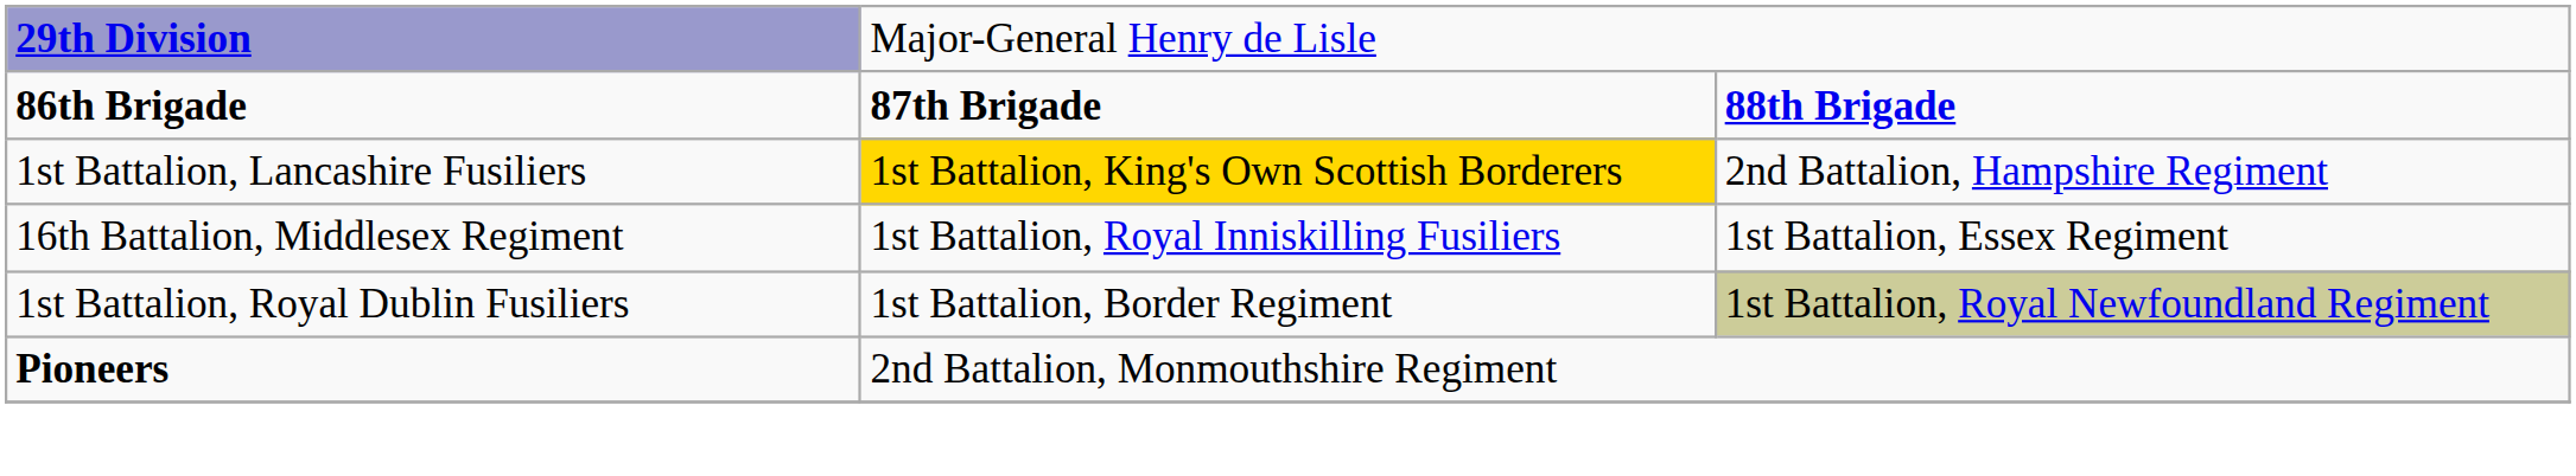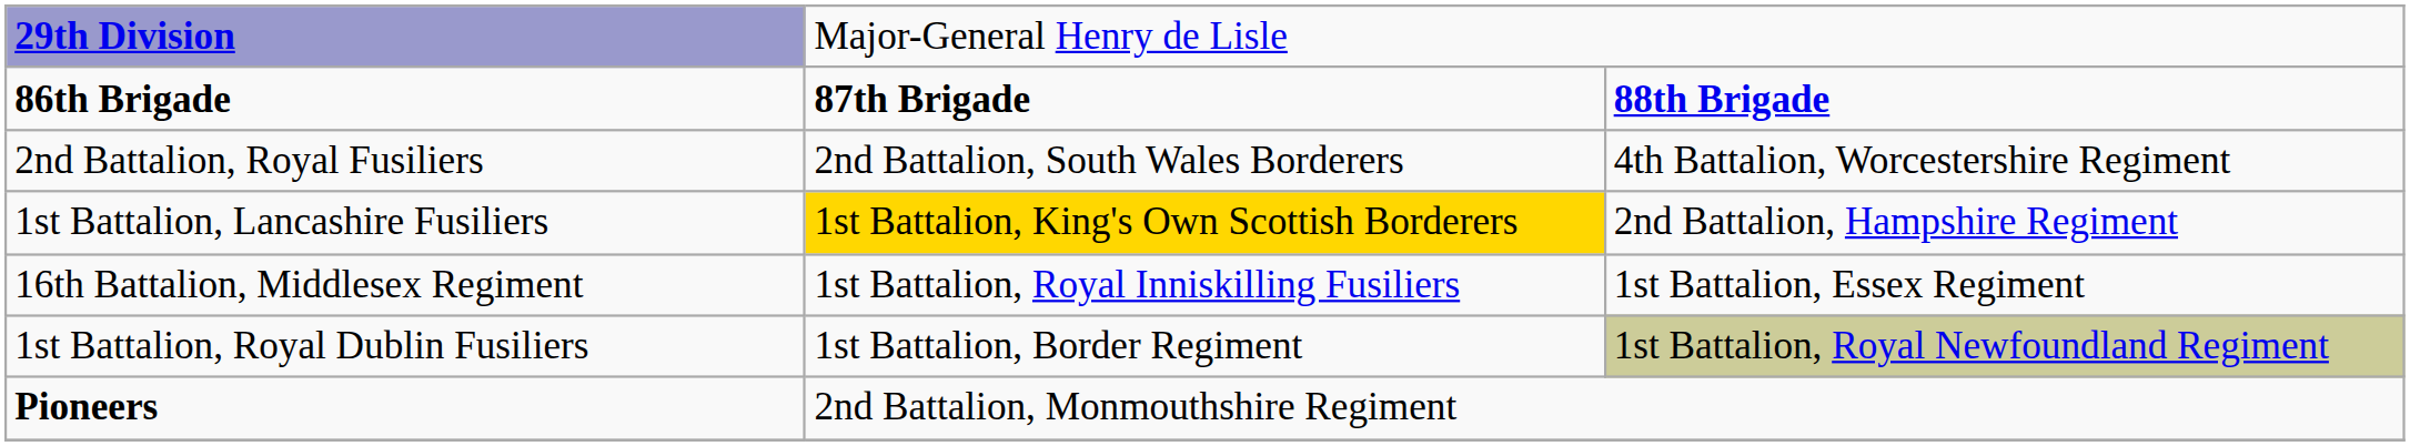 <table class="wikitable">
 <tr>
 <td style="background:#9999CC"><strong><a href='#'>29th Division</a>  </strong></td>
 <td colspan="2">Major-General <a href='#'>Henry de Lisle</a></td>
 </tr>
 <tr>
 <td width="320pt"><strong>86th Brigade</strong></td>
 <td width="320pt"><strong>87th Brigade</strong></td>
 <td width="320pt"><strong><a href='#'>88th Brigade</a></strong></td>
+</tr>
+<tr>
+<td>2nd Battalion, Royal Fusiliers</td>
+<td>2nd Battalion, South Wales Borderers</td>
+<td>4th Battalion, Worcestershire Regiment</td>
 </tr>
 <tr>
 <td>1st Battalion, Lancashire Fusiliers</td>
 <td style="background: gold;">1st Battalion, King's Own Scottish Borderers</td>
 <td>2nd Battalion, <a href='#'>Hampshire Regiment</a></td>
 </tr>
 <tr>
 <td>16th Battalion, Middlesex Regiment</td>
 <td>1st Battalion, <a href='#'>Royal Inniskilling Fusiliers</a></td>
 <td>1st Battalion, Essex Regiment</td>
 </tr>
 <tr>
 <td>1st Battalion, Royal Dublin Fusiliers</td>
 <td>1st Battalion, Border Regiment</td>
 <td style="background:#CCCC99;">1st Battalion, <a href='#'>Royal Newfoundland Regiment</a> </td>
 </tr>
 <tr>
 <td><strong>Pioneers</strong></td>
 <td colspan="2">2nd Battalion, Monmouthshire Regiment</td>
 </tr>
 <tr>
 </tr>
 </table>
